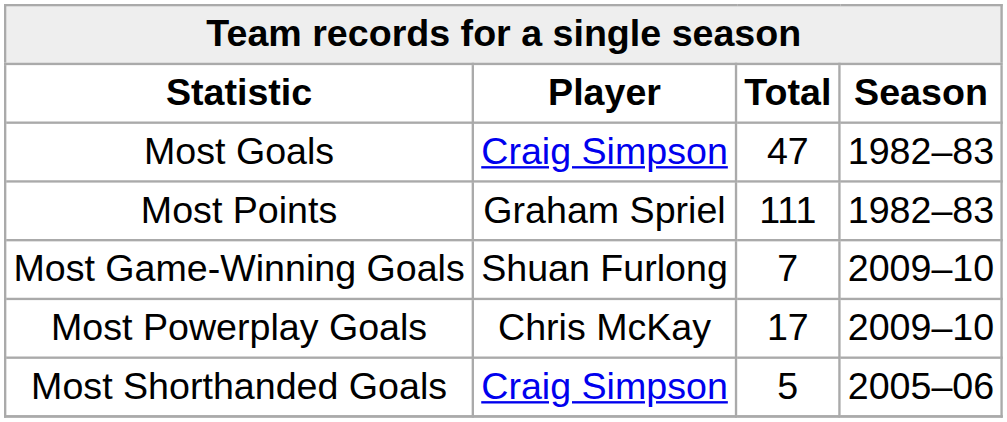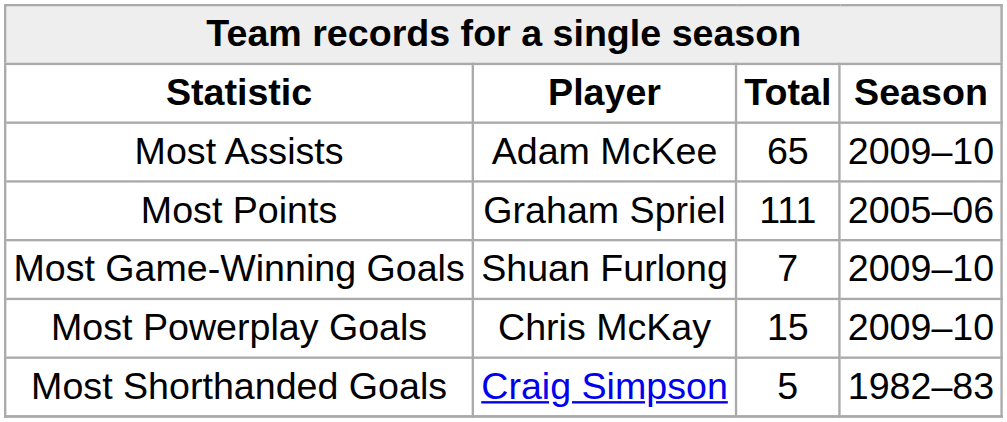 <table align=left border="1" cellpadding="3" cellspacing="1" bgcolor="#ffffff" style="border: 1px #aaaaaa solid; border-collapse: collapse;">
 <tr>
 <td align="center" bgcolor="#eeeeee" colspan=4 style="border-bottom:1px #aaaaaa solid;"><strong>Team records for a single season</strong></td>
 </tr>
 <tr>
 <th>Statistic</th>
 <th>Player</th>
 <th>Total</th>
 <th>Season</th>
 </tr>
 <tr align="center">
-<td>Most Goals</td>
-<td><a href='#'>Craig Simpson</a></td>
-<td>47</td>
-<td>1982–83</td>
+<td>Most Assists</td>
+<td>Adam McKee</td>
+<td>65</td>
+<td>2009–10</td>
 </tr>
 <tr align="center">
 <td>Most Points</td>
 <td>Graham Spriel</td>
 <td>111</td>
-<td>1982–83</td>
+<td>2005–06</td>
 </tr>
 <tr align="center">
 <td>Most Game-Winning Goals</td>
 <td>Shuan Furlong</td>
 <td>7</td>
 <td>2009–10</td>
 </tr>
 <tr align="center">
 <td>Most Powerplay Goals</td>
 <td>Chris McKay</td>
-<td>17</td>
+<td>15</td>
 <td>2009–10</td>
 </tr>
 <tr align="center">
 <td>Most Shorthanded Goals</td>
 <td><a href='#'>Craig Simpson</a></td>
 <td>5</td>
-<td>2005–06</td>
+<td>1982–83</td>
 </tr>
 <tr align="center">
 </tr>
 </table>
